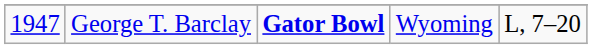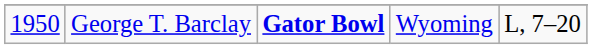 <table class="wikitable">
 <tr>
 </tr>
 <tr>
-<td><a href='#'>1947</a></td>
+<td><a href='#'>1950</a></td>
 <td><a href='#'>George T. Barclay</a></td>
 <td><strong><a href='#'>Gator Bowl</a></strong></td>
 <td><a href='#'>Wyoming</a></td>
 <td>L, 7–20</td>
 </tr>
 </table>
